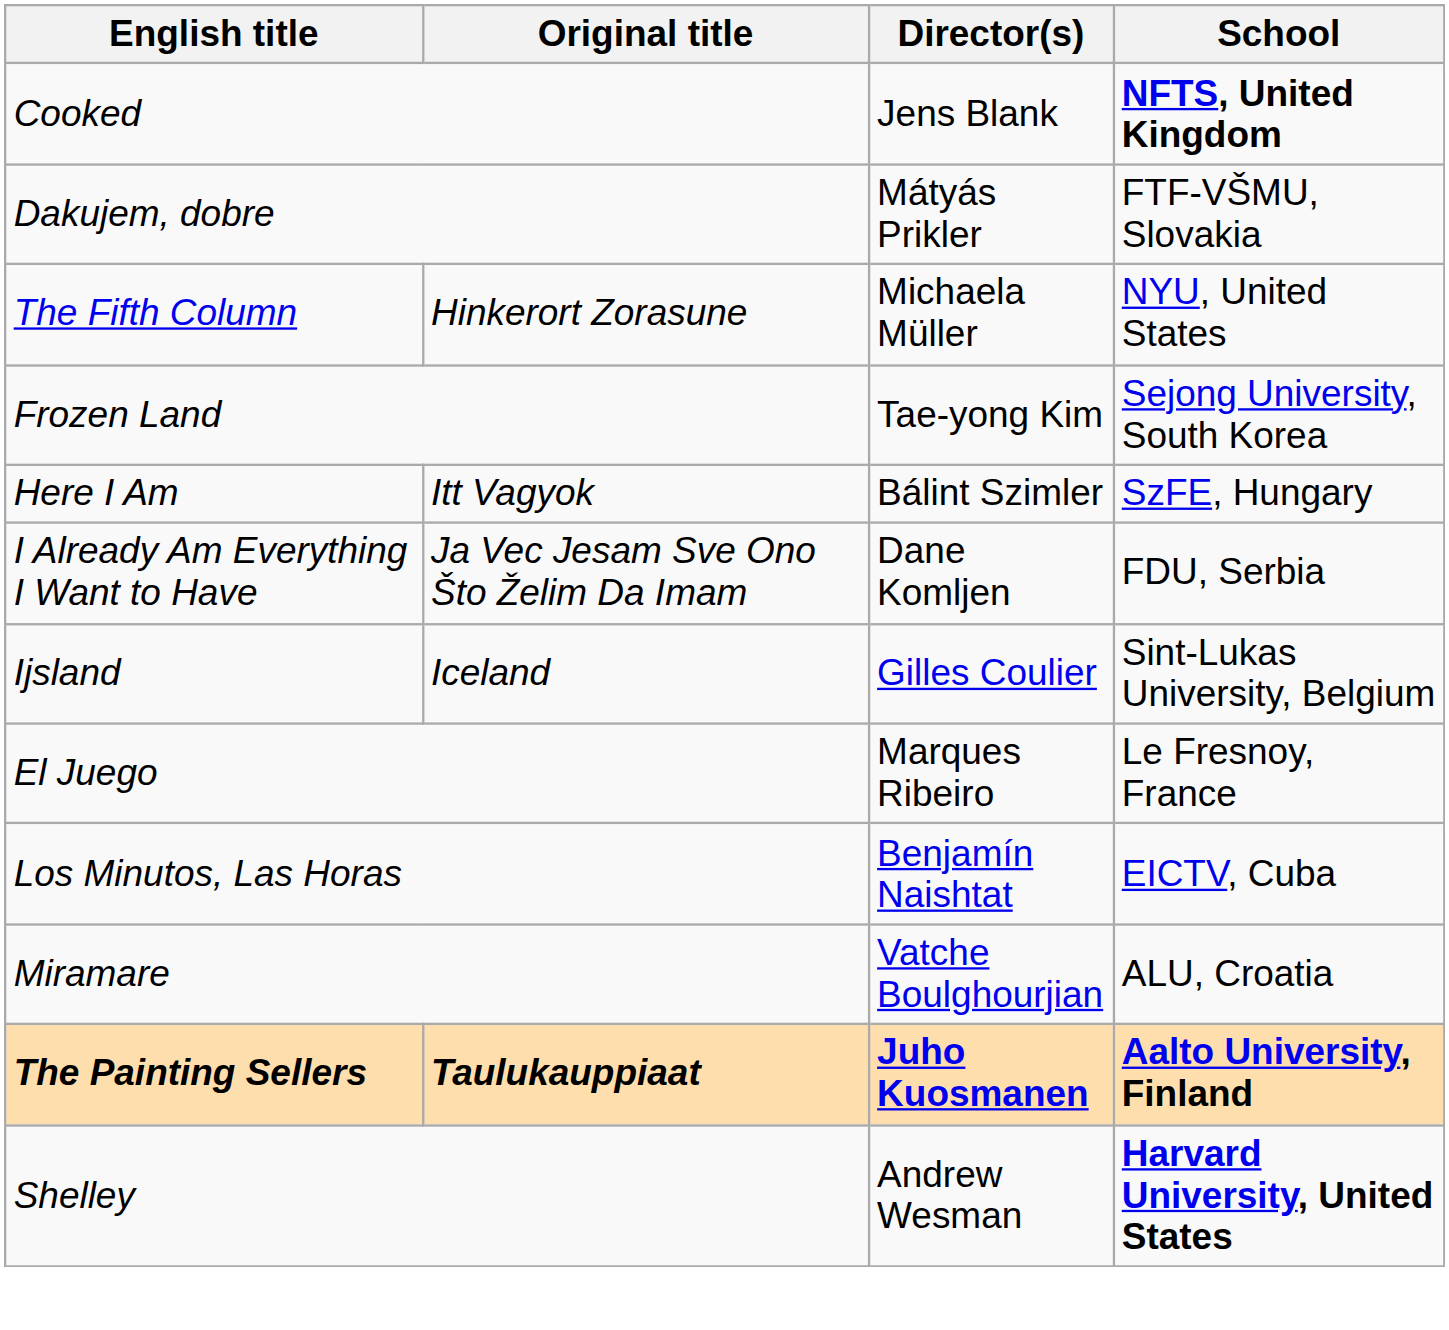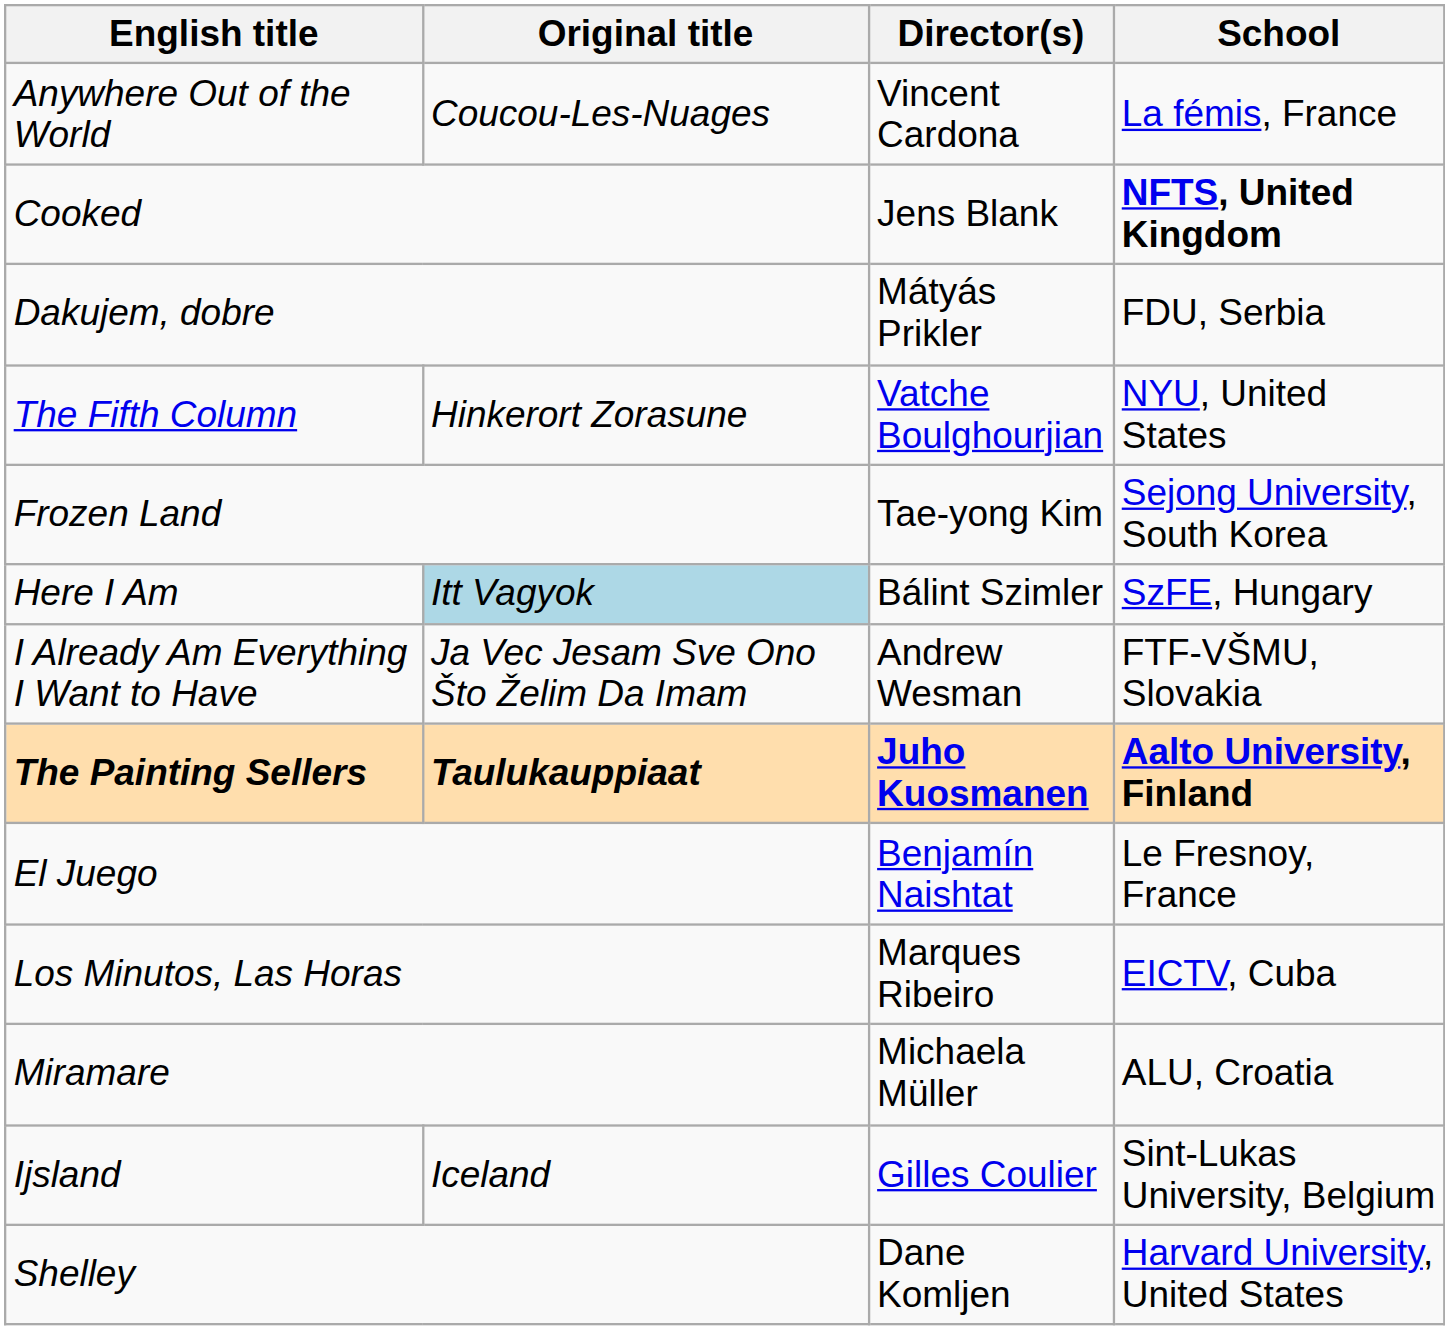 <table class="wikitable" style="width:100%" cellpadding="5">
 <tr>
 <th style="width:29%">English title</th>
 <th style="width:31%">Original title</th>
 <th style="width:17%">Director(s)</th>
 <th style="width:23%">School</th>
+</tr>
+<tr>
+<td><em>Anywhere Out of the World</em></td>
+<td><em>Coucou-Les-Nuages</em></td>
+<td>Vincent Cardona</td>
+<td><a href='#'>La fémis</a>, France</td>
 </tr>
 <tr>
 <td colspan=2><em>Cooked</em></td>
 <td data-sort-value="Blank">Jens Blank</td>
 <td><strong><a href='#'>NFTS</a>, United Kingdom</strong></td>
 </tr>
 <tr>
 <td colspan=2><em>Dakujem, dobre</em></td>
 <td data-sort-value="Prikler">Mátyás Prikler</td>
-<td>FTF-VŠMU, Slovakia</td>
+<td>FDU, Serbia</td>
 </tr>
 <tr>
 <td data-sort-value="Fifth"><em><a href='#'>The Fifth Column</a></em></td>
 <td><em>Hinkerort Zorasune</em></td>
-<td data-sort-value="Muller">Michaela Müller</td>
+<td data-sort-value="Boulghourjian"><a href='#'>Vatche Boulghourjian</a></td>
 <td><a href='#'>NYU</a>, United States</td>
 </tr>
 <tr>
 <td colspan=2><em>Frozen Land</em></td>
 <td data-sort-value="Kim">Tae-yong Kim</td>
 <td><a href='#'>Sejong University</a>, South Korea</td>
 </tr>
 <tr>
 <td><em>Here I Am</em></td>
-<td><em>Itt Vagyok</em></td>
+<td style="background: lightblue;"><em>Itt Vagyok</em></td>
 <td data-sort-value="Szimler">Bálint Szimler</td>
 <td><a href='#'>SzFE</a>, Hungary</td>
 </tr>
 <tr>
 <td><em>I Already Am Everything I Want to Have</em></td>
 <td><em>Ja Vec Jesam Sve Ono Što Želim Da Imam</em></td>
-<td data-sort-value="Komljen">Dane Komljen</td>
-<td>FDU, Serbia</td>
+<td data-sort-value="Wesman">Andrew Wesman</td>
+<td>FTF-VŠMU, Slovakia</td>
+</tr>
+<tr style="background:#FFDEAD">
+<td data-sort-value="Painting"><strong><em>The Painting Sellers</em></strong></td>
+<td><strong><em>Taulukauppiaat</em></strong></td>
+<td data-sort-value="Kuosmanen"><strong><a href='#'>Juho Kuosmanen</a></strong></td>
+<td><strong><a href='#'>Aalto University</a>, Finland</strong></td>
+</tr>
+<tr>
+<td colspan=2 data-sort-value="Juego"><em>El Juego</em></td>
+<td data-sort-value="Naishtat"><a href='#'>Benjamín Naishtat</a></td>
+<td>Le Fresnoy, France</td>
+</tr>
+<tr>
+<td colspan=2 data-sort-value="Minutos"><em>Los Minutos, Las Horas</em></td>
+<td data-sort-value="Ribeiro">Marques Ribeiro</td>
+<td><a href='#'>EICTV</a>, Cuba</td>
+</tr>
+<tr>
+<td colspan=2><em>Miramare</em></td>
+<td data-sort-value="Muller">Michaela Müller</td>
+<td>ALU, Croatia</td>
 </tr>
 <tr>
 <td><em>Ijsland</em></td>
 <td><em>Iceland</em></td>
 <td data-sort-value="Coulier"><a href='#'>Gilles Coulier</a></td>
 <td>Sint-Lukas University, Belgium</td>
 </tr>
 <tr>
-<td colspan=2 data-sort-value="Juego"><em>El Juego</em></td>
-<td data-sort-value="Ribeiro">Marques Ribeiro</td>
-<td>Le Fresnoy, France</td>
-</tr>
-<tr>
-<td colspan=2 data-sort-value="Minutos"><em>Los Minutos, Las Horas</em></td>
-<td data-sort-value="Naishtat"><a href='#'>Benjamín Naishtat</a></td>
-<td><a href='#'>EICTV</a>, Cuba</td>
-</tr>
-<tr>
-<td colspan=2><em>Miramare</em></td>
-<td data-sort-value="Boulghourjian"><a href='#'>Vatche Boulghourjian</a></td>
-<td>ALU, Croatia</td>
-</tr>
-<tr style="background:#FFDEAD">
-<td data-sort-value="Painting"><strong><em>The Painting Sellers</em></strong></td>
-<td><strong><em>Taulukauppiaat</em></strong></td>
-<td data-sort-value="Kuosmanen"><strong><a href='#'>Juho Kuosmanen</a></strong></td>
-<td><strong><a href='#'>Aalto University</a>, Finland</strong></td>
-</tr>
-<tr>
 <td colspan=2><em>Shelley</em></td>
-<td data-sort-value="Wesman">Andrew Wesman</td>
-<td><strong><a href='#'>Harvard University</a>, United States</strong></td>
+<td data-sort-value="Komljen">Dane Komljen</td>
+<td><a href='#'>Harvard University</a>, United States</td>
 </tr>
 </table>
